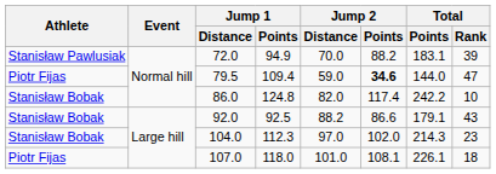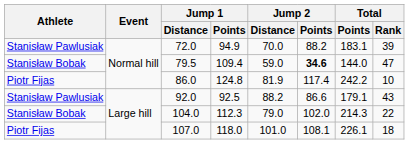 <table class="wikitable" style="font-size:90%">
 <tr>
 <th rowspan="2">Athlete</th>
 <th rowspan="2">Event</th>
 <th colspan="2">Jump 1</th>
 <th colspan="2">Jump 2</th>
 <th colspan="2">Total</th>
 </tr>
 <tr>
 <th>Distance</th>
 <th>Points</th>
 <th>Distance</th>
 <th>Points</th>
 <th>Points</th>
 <th>Rank</th>
 </tr>
 <tr>
 <td><a href='#'>Stanisław Pawlusiak</a></td>
 <td rowspan="3">Normal hill</td>
 <td align="center">72.0</td>
 <td align="center">94.9</td>
 <td align="center">70.0</td>
 <td align="center">88.2</td>
 <td align="center">183.1</td>
 <td align="center">39</td>
 </tr>
 <tr>
-<td><a href='#'>Piotr Fijas</a></td>
+<td><a href='#'>Stanisław Bobak</a></td>
 <td align="center">79.5</td>
 <td align="center">109.4</td>
 <td align="center">59.0</td>
 <td align="center"><strong>34.6</strong></td>
 <td align="center">144.0</td>
 <td align="center">47</td>
 </tr>
 <tr>
-<td><a href='#'>Stanisław Bobak</a></td>
+<td><a href='#'>Piotr Fijas</a></td>
 <td align="center">86.0</td>
 <td align="center">124.8</td>
-<td align="center">82.0</td>
+<td align="center">81.9</td>
 <td align="center">117.4</td>
 <td align="center">242.2</td>
 <td align="center">10</td>
 </tr>
 <tr>
-<td><a href='#'>Stanisław Bobak</a></td>
+<td><a href='#'>Stanisław Pawlusiak</a></td>
 <td rowspan="3">Large hill</td>
 <td align="center">92.0</td>
 <td align="center">92.5</td>
 <td align="center">88.2</td>
 <td align="center">86.6</td>
 <td align="center">179.1</td>
 <td align="center">43</td>
 </tr>
 <tr>
 <td><a href='#'>Stanisław Bobak</a></td>
 <td align="center">104.0</td>
 <td align="center">112.3</td>
-<td align="center">97.0</td>
+<td align="center">79.0</td>
 <td align="center">102.0</td>
 <td align="center">214.3</td>
-<td align="center">23</td>
+<td align="center">22</td>
 </tr>
 <tr>
 <td><a href='#'>Piotr Fijas</a></td>
 <td align="center">107.0</td>
 <td align="center">118.0</td>
 <td align="center">101.0</td>
 <td align="center">108.1</td>
 <td align="center">226.1</td>
 <td align="center">18</td>
 </tr>
 </table>
